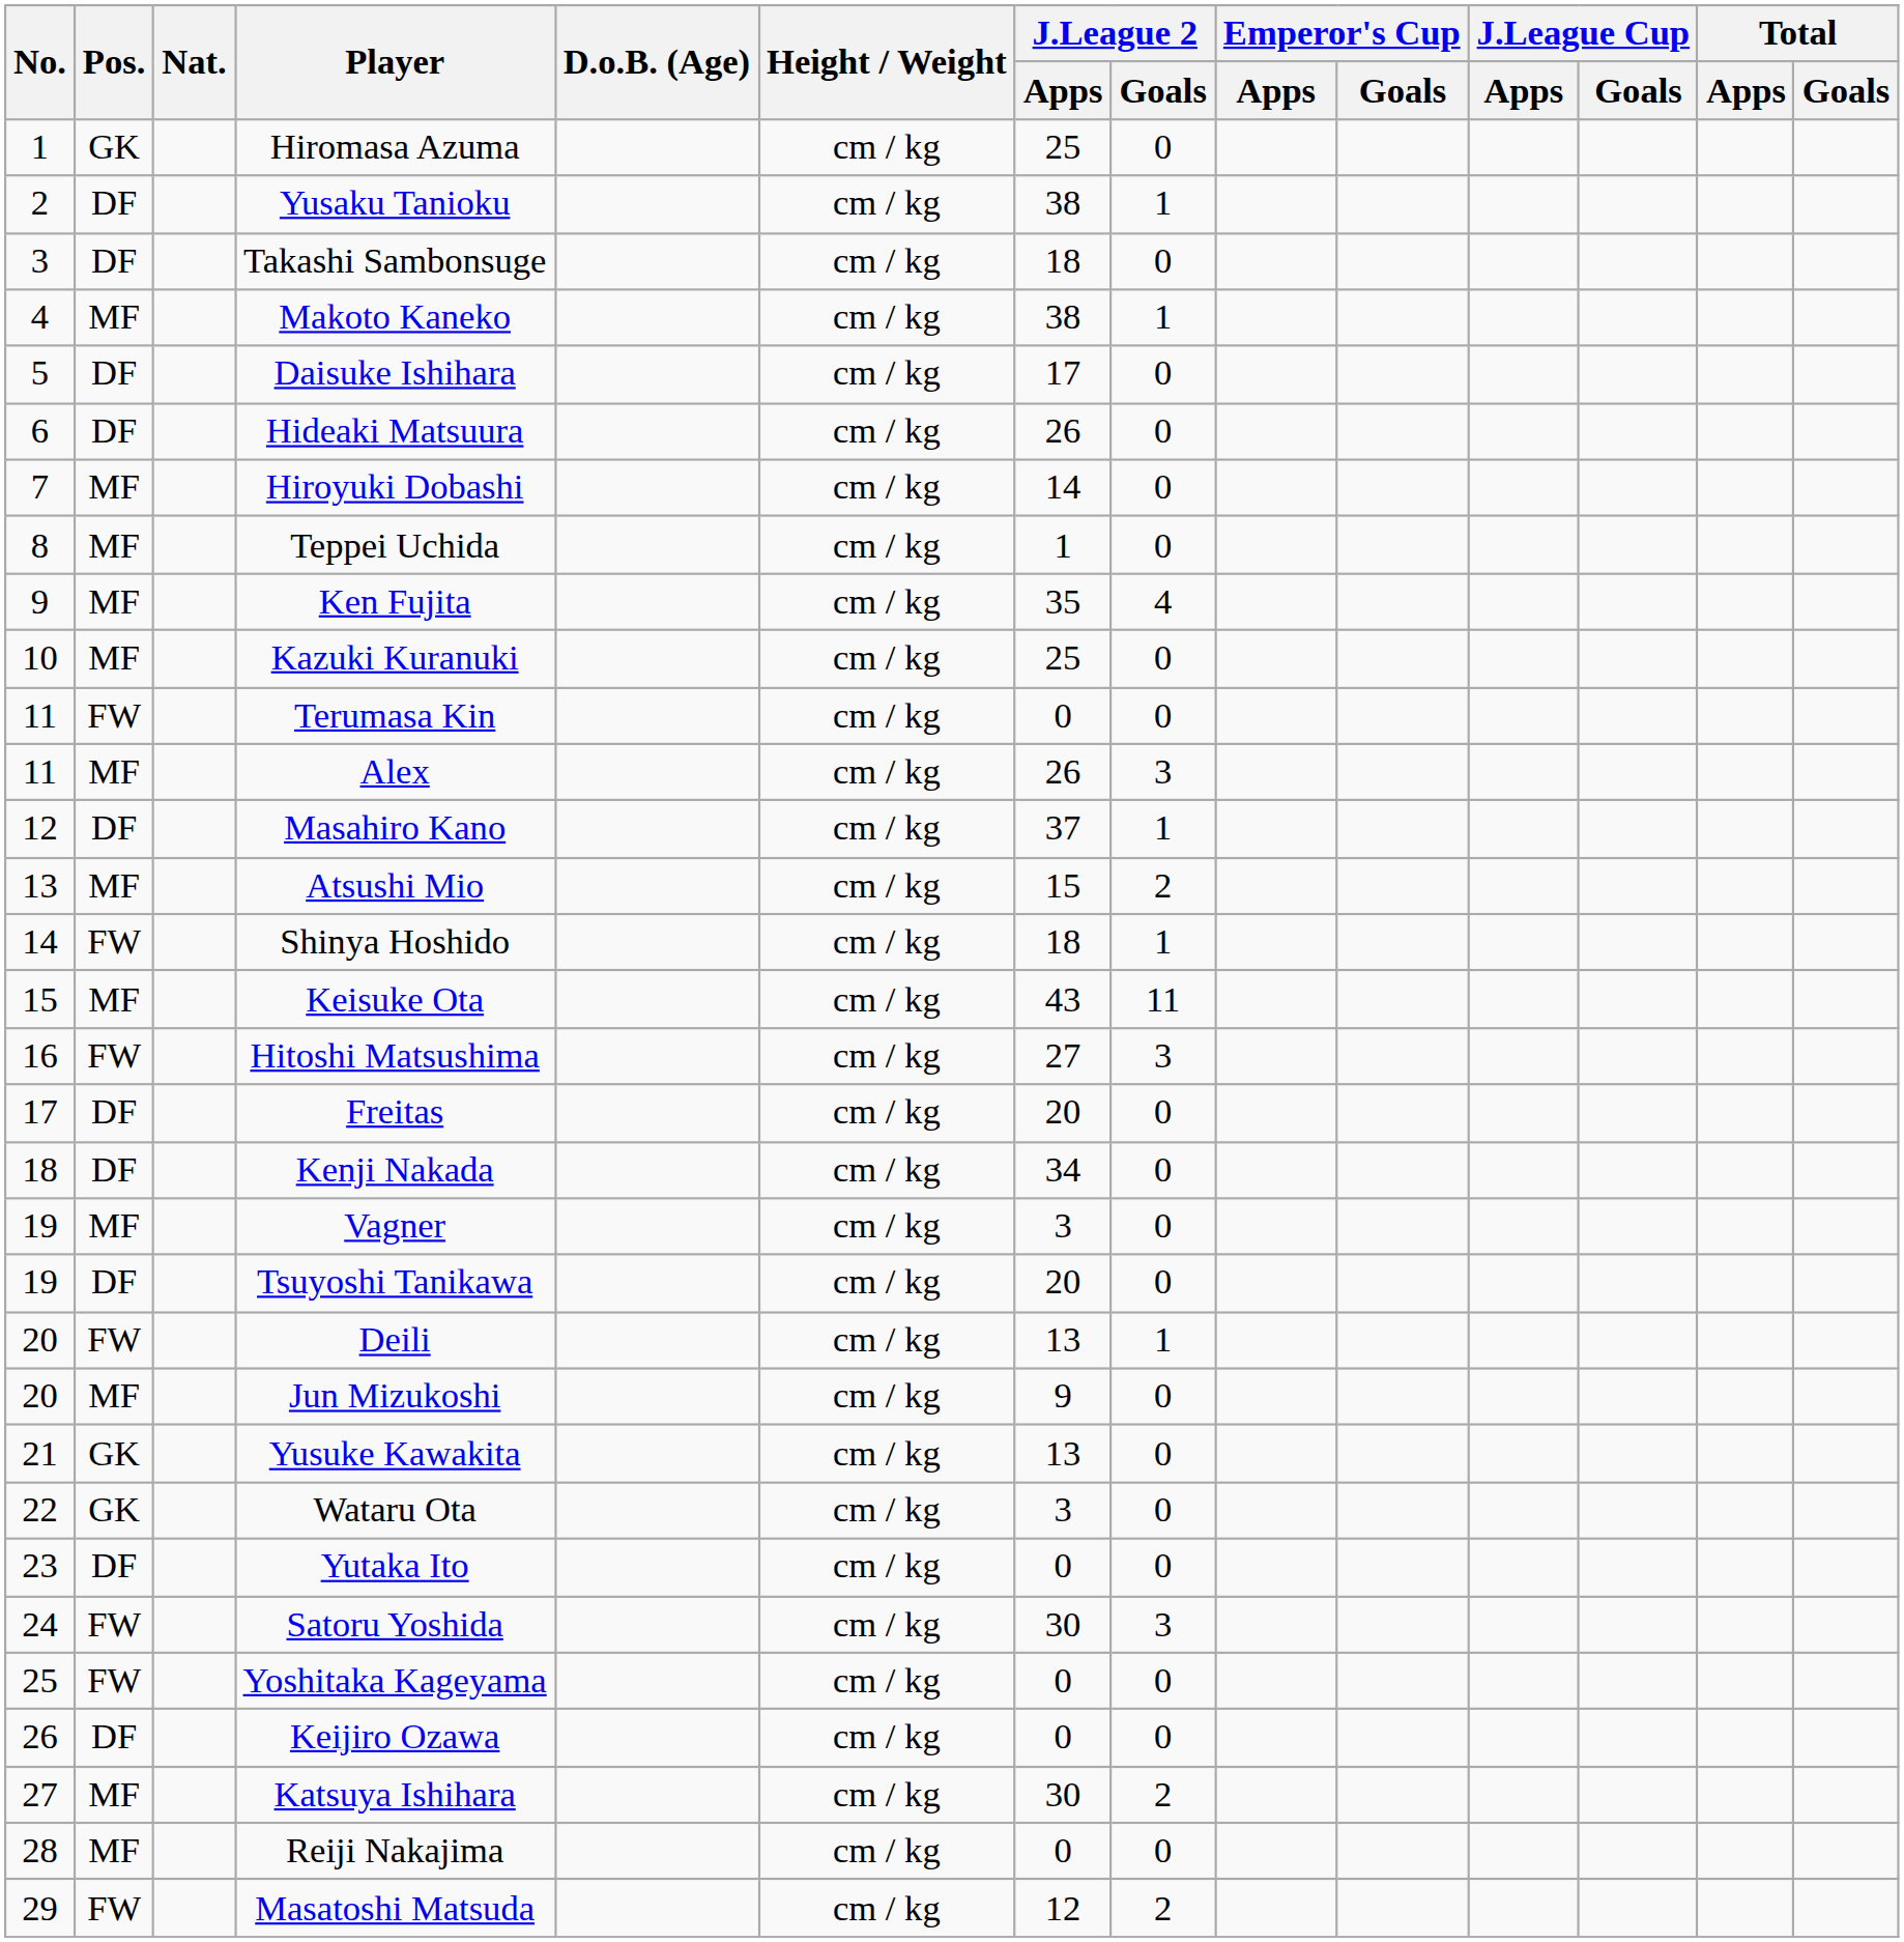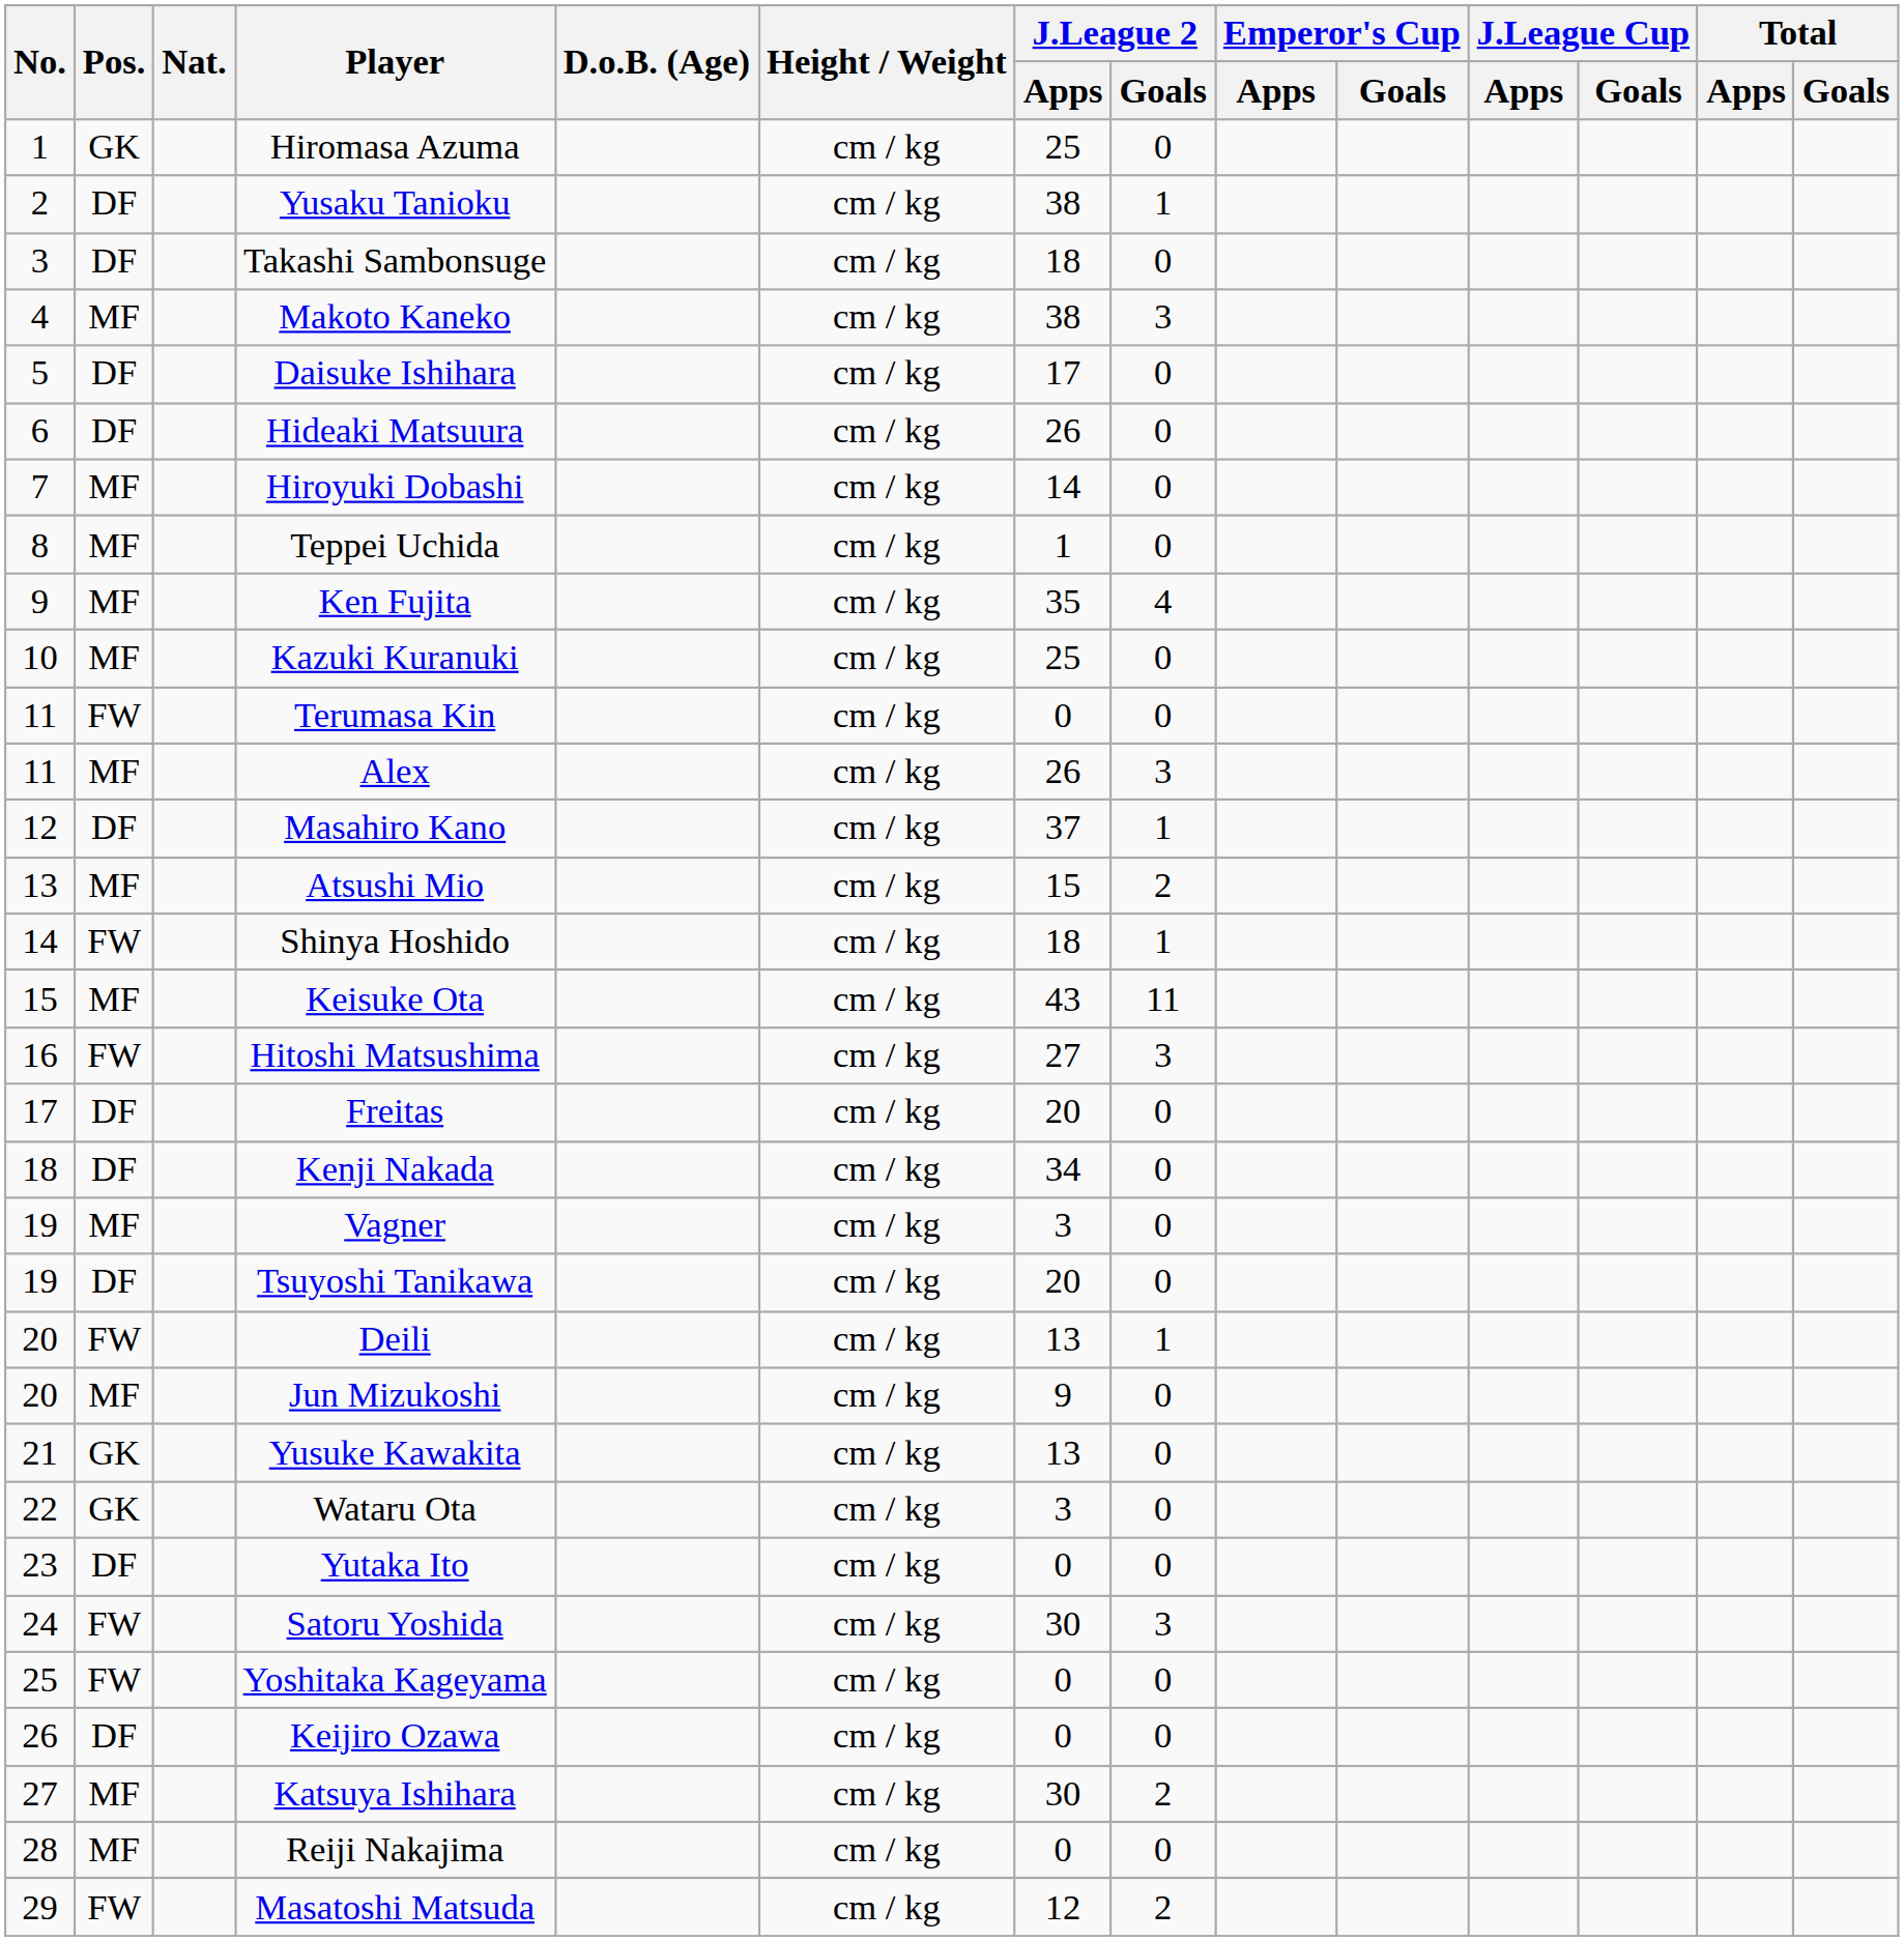 <table class="wikitable" style="text-align:center;">
 <tr>
 <th rowspan="2">No.</th>
 <th rowspan="2">Pos.</th>
 <th rowspan="2">Nat.</th>
 <th rowspan="2">Player</th>
 <th rowspan="2">D.o.B. (Age)</th>
 <th rowspan="2">Height / Weight</th>
 <th colspan="2"><a href='#'>J.League 2</a></th>
 <th colspan="2"><a href='#'>Emperor's Cup</a></th>
 <th colspan="2"><a href='#'>J.League Cup</a></th>
 <th colspan="2">Total</th>
 </tr>
 <tr>
 <th>Apps</th>
 <th>Goals</th>
 <th>Apps</th>
 <th>Goals</th>
 <th>Apps</th>
 <th>Goals</th>
 <th>Apps</th>
 <th>Goals</th>
 </tr>
 <tr>
 <td>1</td>
 <td>GK</td>
 <td></td>
 <td>Hiromasa Azuma</td>
 <td></td>
 <td>cm / kg</td>
 <td>25</td>
 <td>0</td>
 <td></td>
 <td></td>
 <td></td>
 <td></td>
 <td></td>
 <td></td>
 </tr>
 <tr>
 <td>2</td>
 <td>DF</td>
 <td></td>
 <td><a href='#'>Yusaku Tanioku</a></td>
 <td></td>
 <td>cm / kg</td>
 <td>38</td>
 <td>1</td>
 <td></td>
 <td></td>
 <td></td>
 <td></td>
 <td></td>
 <td></td>
 </tr>
 <tr>
 <td>3</td>
 <td>DF</td>
 <td></td>
 <td>Takashi Sambonsuge</td>
 <td></td>
 <td>cm / kg</td>
 <td>18</td>
 <td>0</td>
 <td></td>
 <td></td>
 <td></td>
 <td></td>
 <td></td>
 <td></td>
 </tr>
 <tr>
 <td>4</td>
 <td>MF</td>
 <td></td>
 <td><a href='#'>Makoto Kaneko</a></td>
 <td></td>
 <td>cm / kg</td>
 <td>38</td>
-<td>1</td>
+<td>3</td>
 <td></td>
 <td></td>
 <td></td>
 <td></td>
 <td></td>
 <td></td>
 </tr>
 <tr>
 <td>5</td>
 <td>DF</td>
 <td></td>
 <td><a href='#'>Daisuke Ishihara</a></td>
 <td></td>
 <td>cm / kg</td>
 <td>17</td>
 <td>0</td>
 <td></td>
 <td></td>
 <td></td>
 <td></td>
 <td></td>
 <td></td>
 </tr>
 <tr>
 <td>6</td>
 <td>DF</td>
 <td></td>
 <td><a href='#'>Hideaki Matsuura</a></td>
 <td></td>
 <td>cm / kg</td>
 <td>26</td>
 <td>0</td>
 <td></td>
 <td></td>
 <td></td>
 <td></td>
 <td></td>
 <td></td>
 </tr>
 <tr>
 <td>7</td>
 <td>MF</td>
 <td></td>
 <td><a href='#'>Hiroyuki Dobashi</a></td>
 <td></td>
 <td>cm / kg</td>
 <td>14</td>
 <td>0</td>
 <td></td>
 <td></td>
 <td></td>
 <td></td>
 <td></td>
 <td></td>
 </tr>
 <tr>
 <td>8</td>
 <td>MF</td>
 <td></td>
 <td>Teppei Uchida</td>
 <td></td>
 <td>cm / kg</td>
 <td>1</td>
 <td>0</td>
 <td></td>
 <td></td>
 <td></td>
 <td></td>
 <td></td>
 <td></td>
 </tr>
 <tr>
 <td>9</td>
 <td>MF</td>
 <td></td>
 <td><a href='#'>Ken Fujita</a></td>
 <td></td>
 <td>cm / kg</td>
 <td>35</td>
 <td>4</td>
 <td></td>
 <td></td>
 <td></td>
 <td></td>
 <td></td>
 <td></td>
 </tr>
 <tr>
 <td>10</td>
 <td>MF</td>
 <td></td>
 <td><a href='#'>Kazuki Kuranuki</a></td>
 <td></td>
 <td>cm / kg</td>
 <td>25</td>
 <td>0</td>
 <td></td>
 <td></td>
 <td></td>
 <td></td>
 <td></td>
 <td></td>
 </tr>
 <tr>
 <td>11</td>
 <td>FW</td>
 <td></td>
 <td><a href='#'>Terumasa Kin</a></td>
 <td></td>
 <td>cm / kg</td>
 <td>0</td>
 <td>0</td>
 <td></td>
 <td></td>
 <td></td>
 <td></td>
 <td></td>
 <td></td>
 </tr>
 <tr>
 <td>11</td>
 <td>MF</td>
 <td></td>
 <td><a href='#'>Alex</a></td>
 <td></td>
 <td>cm / kg</td>
 <td>26</td>
 <td>3</td>
 <td></td>
 <td></td>
 <td></td>
 <td></td>
 <td></td>
 <td></td>
 </tr>
 <tr>
 <td>12</td>
 <td>DF</td>
 <td></td>
 <td><a href='#'>Masahiro Kano</a></td>
 <td></td>
 <td>cm / kg</td>
 <td>37</td>
 <td>1</td>
 <td></td>
 <td></td>
 <td></td>
 <td></td>
 <td></td>
 <td></td>
 </tr>
 <tr>
 <td>13</td>
 <td>MF</td>
 <td></td>
 <td><a href='#'>Atsushi Mio</a></td>
 <td></td>
 <td>cm / kg</td>
 <td>15</td>
 <td>2</td>
 <td></td>
 <td></td>
 <td></td>
 <td></td>
 <td></td>
 <td></td>
 </tr>
 <tr>
 <td>14</td>
 <td>FW</td>
 <td></td>
 <td>Shinya Hoshido</td>
 <td></td>
 <td>cm / kg</td>
 <td>18</td>
 <td>1</td>
 <td></td>
 <td></td>
 <td></td>
 <td></td>
 <td></td>
 <td></td>
 </tr>
 <tr>
 <td>15</td>
 <td>MF</td>
 <td></td>
 <td><a href='#'>Keisuke Ota</a></td>
 <td></td>
 <td>cm / kg</td>
 <td>43</td>
 <td>11</td>
 <td></td>
 <td></td>
 <td></td>
 <td></td>
 <td></td>
 <td></td>
 </tr>
 <tr>
 <td>16</td>
 <td>FW</td>
 <td></td>
 <td><a href='#'>Hitoshi Matsushima</a></td>
 <td></td>
 <td>cm / kg</td>
 <td>27</td>
 <td>3</td>
 <td></td>
 <td></td>
 <td></td>
 <td></td>
 <td></td>
 <td></td>
 </tr>
 <tr>
 <td>17</td>
 <td>DF</td>
 <td></td>
 <td><a href='#'>Freitas</a></td>
 <td></td>
 <td>cm / kg</td>
 <td>20</td>
 <td>0</td>
 <td></td>
 <td></td>
 <td></td>
 <td></td>
 <td></td>
 <td></td>
 </tr>
 <tr>
 <td>18</td>
 <td>DF</td>
 <td></td>
 <td><a href='#'>Kenji Nakada</a></td>
 <td></td>
 <td>cm / kg</td>
 <td>34</td>
 <td>0</td>
 <td></td>
 <td></td>
 <td></td>
 <td></td>
 <td></td>
 <td></td>
 </tr>
 <tr>
 <td>19</td>
 <td>MF</td>
 <td></td>
 <td><a href='#'>Vagner</a></td>
 <td></td>
 <td>cm / kg</td>
 <td>3</td>
 <td>0</td>
 <td></td>
 <td></td>
 <td></td>
 <td></td>
 <td></td>
 <td></td>
 </tr>
 <tr>
 <td>19</td>
 <td>DF</td>
 <td></td>
 <td><a href='#'>Tsuyoshi Tanikawa</a></td>
 <td></td>
 <td>cm / kg</td>
 <td>20</td>
 <td>0</td>
 <td></td>
 <td></td>
 <td></td>
 <td></td>
 <td></td>
 <td></td>
 </tr>
 <tr>
 <td>20</td>
 <td>FW</td>
 <td></td>
 <td><a href='#'>Deili</a></td>
 <td></td>
 <td>cm / kg</td>
 <td>13</td>
 <td>1</td>
 <td></td>
 <td></td>
 <td></td>
 <td></td>
 <td></td>
 <td></td>
 </tr>
 <tr>
 <td>20</td>
 <td>MF</td>
 <td></td>
 <td><a href='#'>Jun Mizukoshi</a></td>
 <td></td>
 <td>cm / kg</td>
 <td>9</td>
 <td>0</td>
 <td></td>
 <td></td>
 <td></td>
 <td></td>
 <td></td>
 <td></td>
 </tr>
 <tr>
 <td>21</td>
 <td>GK</td>
 <td></td>
 <td><a href='#'>Yusuke Kawakita</a></td>
 <td></td>
 <td>cm / kg</td>
 <td>13</td>
 <td>0</td>
 <td></td>
 <td></td>
 <td></td>
 <td></td>
 <td></td>
 <td></td>
 </tr>
 <tr>
 <td>22</td>
 <td>GK</td>
 <td></td>
 <td>Wataru Ota</td>
 <td></td>
 <td>cm / kg</td>
 <td>3</td>
 <td>0</td>
 <td></td>
 <td></td>
 <td></td>
 <td></td>
 <td></td>
 <td></td>
 </tr>
 <tr>
 <td>23</td>
 <td>DF</td>
 <td></td>
 <td><a href='#'>Yutaka Ito</a></td>
 <td></td>
 <td>cm / kg</td>
 <td>0</td>
 <td>0</td>
 <td></td>
 <td></td>
 <td></td>
 <td></td>
 <td></td>
 <td></td>
 </tr>
 <tr>
 <td>24</td>
 <td>FW</td>
 <td></td>
 <td><a href='#'>Satoru Yoshida</a></td>
 <td></td>
 <td>cm / kg</td>
 <td>30</td>
 <td>3</td>
 <td></td>
 <td></td>
 <td></td>
 <td></td>
 <td></td>
 <td></td>
 </tr>
 <tr>
 <td>25</td>
 <td>FW</td>
 <td></td>
 <td><a href='#'>Yoshitaka Kageyama</a></td>
 <td></td>
 <td>cm / kg</td>
 <td>0</td>
 <td>0</td>
 <td></td>
 <td></td>
 <td></td>
 <td></td>
 <td></td>
 <td></td>
 </tr>
 <tr>
 <td>26</td>
 <td>DF</td>
 <td></td>
 <td><a href='#'>Keijiro Ozawa</a></td>
 <td></td>
 <td>cm / kg</td>
 <td>0</td>
 <td>0</td>
 <td></td>
 <td></td>
 <td></td>
 <td></td>
 <td></td>
 <td></td>
 </tr>
 <tr>
 <td>27</td>
 <td>MF</td>
 <td></td>
 <td><a href='#'>Katsuya Ishihara</a></td>
 <td></td>
 <td>cm / kg</td>
 <td>30</td>
 <td>2</td>
 <td></td>
 <td></td>
 <td></td>
 <td></td>
 <td></td>
 <td></td>
 </tr>
 <tr>
 <td>28</td>
 <td>MF</td>
 <td></td>
 <td>Reiji Nakajima</td>
 <td></td>
 <td>cm / kg</td>
 <td>0</td>
 <td>0</td>
 <td></td>
 <td></td>
 <td></td>
 <td></td>
 <td></td>
 <td></td>
 </tr>
 <tr>
 <td>29</td>
 <td>FW</td>
 <td></td>
 <td><a href='#'>Masatoshi Matsuda</a></td>
 <td></td>
 <td>cm / kg</td>
 <td>12</td>
 <td>2</td>
 <td></td>
 <td></td>
 <td></td>
 <td></td>
 <td></td>
 <td></td>
 </tr>
 </table>
